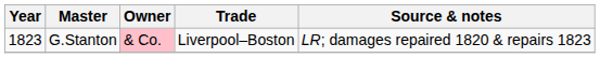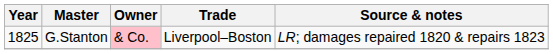 <table class=" wikitable">
 <tr>
 <th>Year</th>
 <th>Master</th>
 <th>Owner</th>
 <th>Trade</th>
 <th>Source & notes</th>
 </tr>
 <tr>
-<td>1823</td>
+<td>1825</td>
 <td>G.Stanton</td>
 <td style="background: pink;"> & Co.</td>
 <td>Liverpool–Boston</td>
 <td><em>LR</em>; damages repaired 1820 & repairs 1823</td>
 </tr>
 <tr>
 </tr>
 </table>
